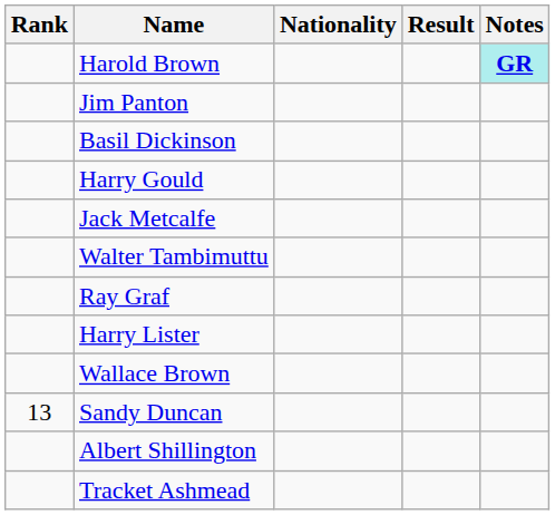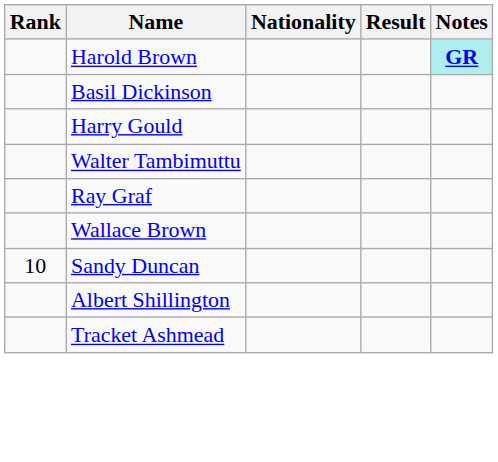 <table class="wikitable sortable" style=" text-align:center">
 <tr>
 <th>Rank</th>
 <th>Name</th>
 <th>Nationality</th>
 <th>Result</th>
 <th>Notes</th>
 </tr>
 <tr>
 <td></td>
 <td align=left><a href='#'>Harold Brown</a></td>
 <td align=left></td>
 <td></td>
 <td style="background: paleturquoise;"><strong><a href='#'>GR</a></strong></td>
 </tr>
 <tr>
 <td></td>
-<td align=left><a href='#'>Jim Panton</a></td>
-<td align=left></td>
-<td></td>
-<td></td>
-</tr>
-<tr>
-<td></td>
 <td align=left><a href='#'>Basil Dickinson</a></td>
 <td align=left></td>
 <td></td>
 <td></td>
 </tr>
 <tr>
 <td></td>
 <td align=left><a href='#'>Harry Gould</a></td>
-<td align=left></td>
-<td></td>
-<td></td>
-</tr>
-<tr>
-<td></td>
-<td align=left><a href='#'>Jack Metcalfe</a></td>
 <td align=left></td>
 <td></td>
 <td></td>
 </tr>
 <tr>
 <td></td>
 <td align=left><a href='#'>Walter Tambimuttu</a></td>
 <td align=left></td>
 <td></td>
 <td></td>
 </tr>
 <tr>
 <td></td>
 <td align=left><a href='#'>Ray Graf</a></td>
 <td align=left></td>
 <td></td>
 <td></td>
 </tr>
 <tr>
 <td></td>
-<td align=left><a href='#'>Harry Lister</a></td>
-<td align=left></td>
-<td></td>
-<td></td>
-</tr>
-<tr>
-<td></td>
 <td align=left><a href='#'>Wallace Brown</a></td>
 <td align=left></td>
 <td></td>
 <td></td>
 </tr>
 <tr>
-<td>13</td>
+<td>10</td>
 <td align=left><a href='#'>Sandy Duncan</a></td>
 <td align=left></td>
 <td></td>
 <td></td>
 </tr>
 <tr>
 <td></td>
 <td align=left><a href='#'>Albert Shillington</a></td>
 <td align=left></td>
 <td></td>
 <td></td>
 </tr>
 <tr>
 <td></td>
 <td align=left><a href='#'>Tracket Ashmead</a></td>
 <td align=left></td>
 <td></td>
 <td></td>
 </tr>
 </table>
